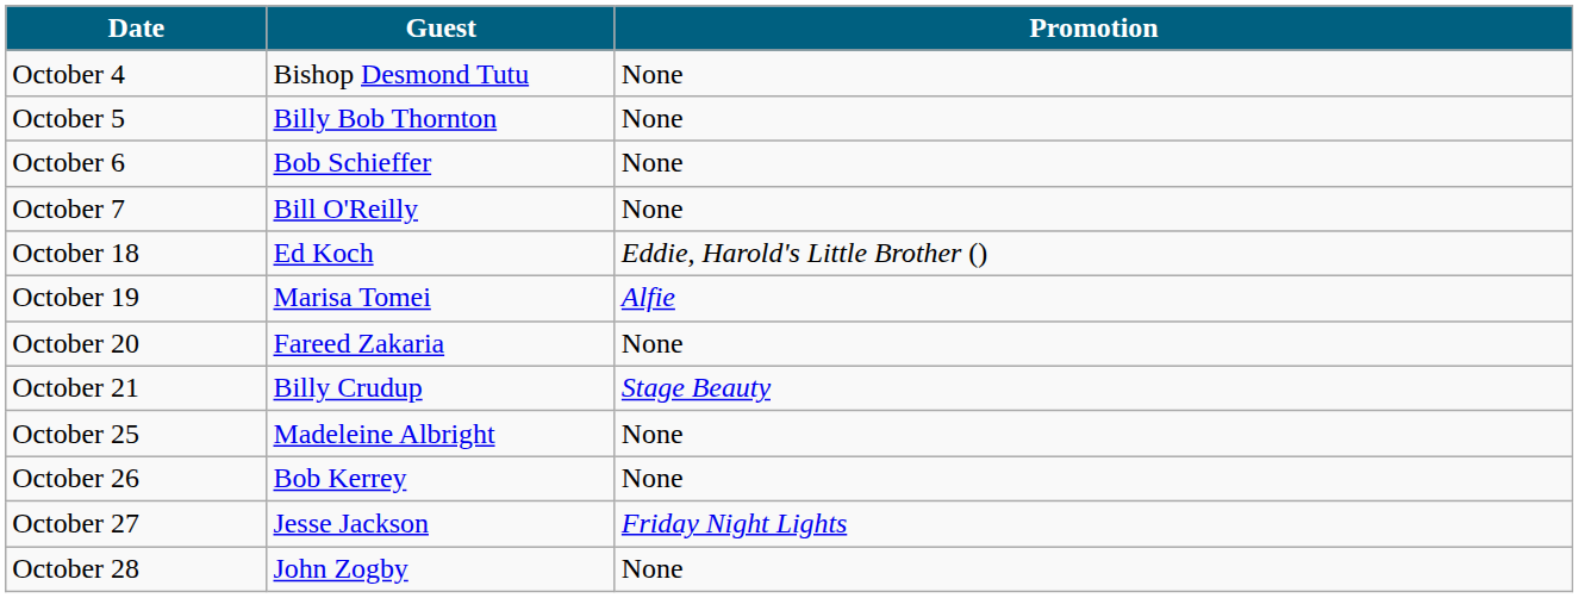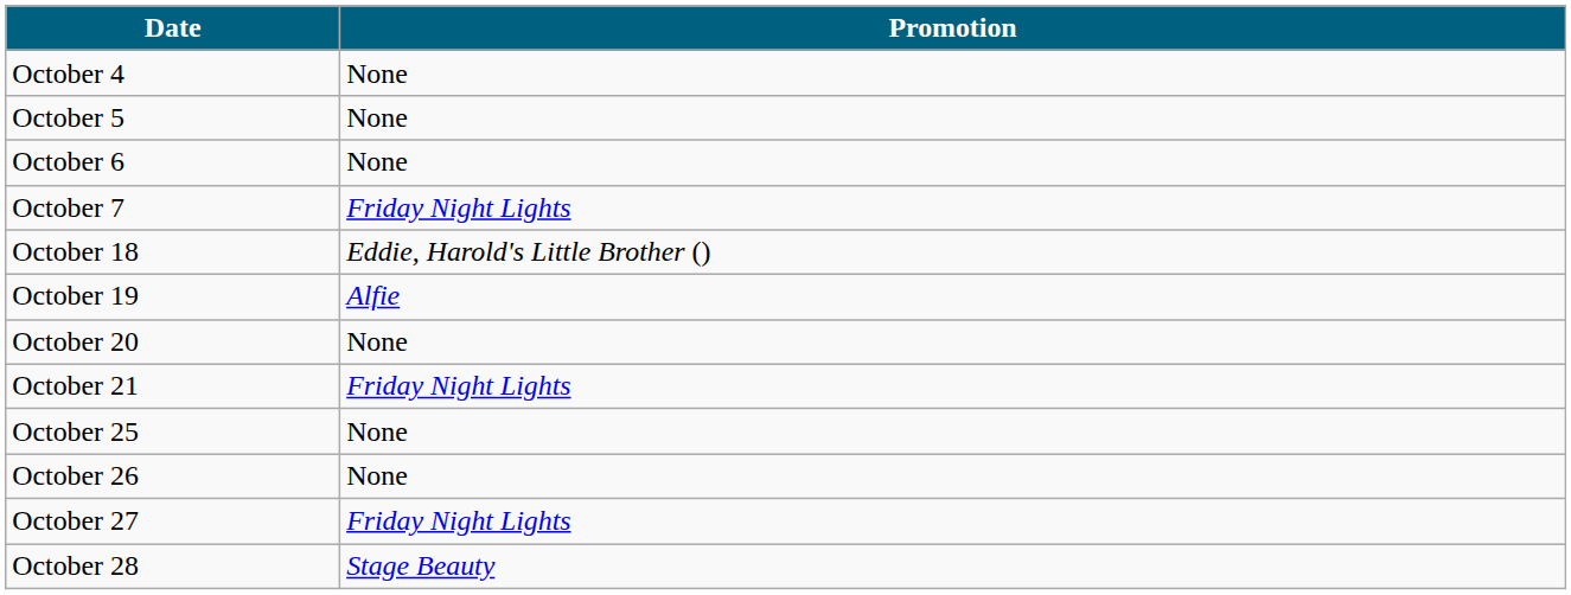 <table class="wikitable" width="100%">
 <tr bgcolor="#CCCCCC">
 <th width="15%" style="background:#006080; color:#FFFFFF">Date</th>
-<th width="20%" style="background:#006080; color:#FFFFFF">Guest</th>
 <th width="55%" style="background:#006080; color:#FFFFFF">Promotion</th>
 </tr>
 <tr>
 <td>October 4</td>
-<td>Bishop <a href='#'>Desmond Tutu</a></td>
 <td>None</td>
 </tr>
 <tr>
 <td>October 5</td>
-<td><a href='#'>Billy Bob Thornton</a></td>
 <td>None</td>
 </tr>
 <tr>
 <td>October 6</td>
-<td><a href='#'>Bob Schieffer</a></td>
 <td>None</td>
 </tr>
 <tr>
 <td>October 7</td>
-<td><a href='#'>Bill O'Reilly</a></td>
-<td>None</td>
+<td><em><a href='#'>Friday Night Lights</a></em></td>
 </tr>
 <tr>
 <td>October 18</td>
-<td><a href='#'>Ed Koch</a></td>
 <td><em>Eddie, Harold's Little Brother</em> ()</td>
 </tr>
 <tr>
 <td>October 19</td>
-<td><a href='#'>Marisa Tomei</a></td>
 <td><em><a href='#'>Alfie</a></em></td>
 </tr>
 <tr>
 <td>October 20</td>
-<td><a href='#'>Fareed Zakaria</a></td>
 <td>None</td>
 </tr>
 <tr>
 <td>October 21</td>
-<td><a href='#'>Billy Crudup</a></td>
-<td><em><a href='#'>Stage Beauty</a></em></td>
+<td><em><a href='#'>Friday Night Lights</a></em></td>
 </tr>
 <tr>
 <td>October 25</td>
-<td><a href='#'>Madeleine Albright</a></td>
 <td>None</td>
 </tr>
 <tr>
 <td>October 26</td>
-<td><a href='#'>Bob Kerrey</a></td>
 <td>None</td>
 </tr>
 <tr>
 <td>October 27</td>
-<td><a href='#'>Jesse Jackson</a></td>
 <td><em><a href='#'>Friday Night Lights</a></em></td>
 </tr>
 <tr>
 <td>October 28</td>
-<td><a href='#'>John Zogby</a></td>
-<td>None</td>
+<td><em><a href='#'>Stage Beauty</a></em></td>
 </tr>
 </table>
